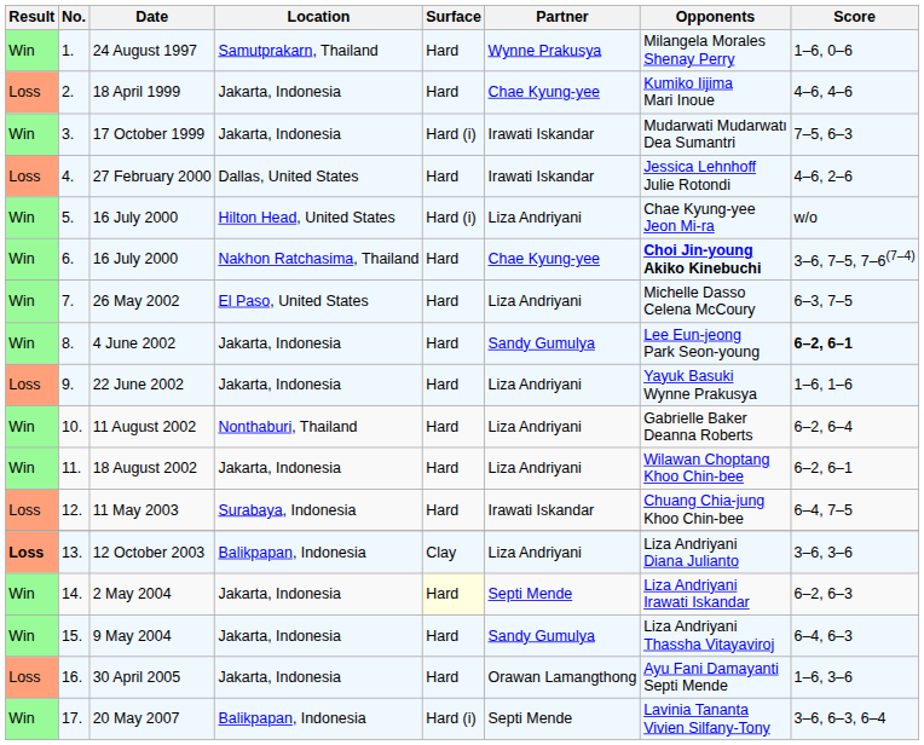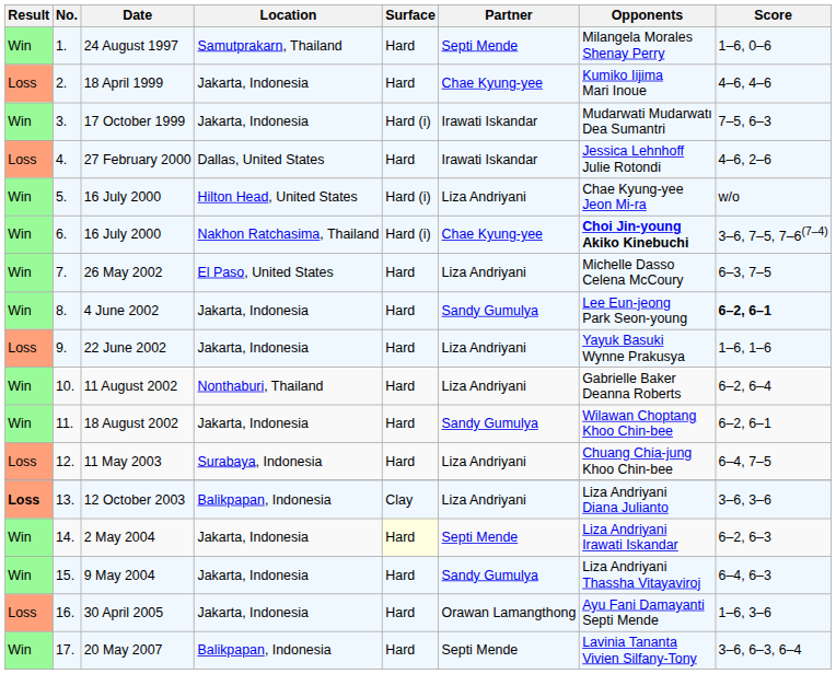 <table class="sortable wikitable" style="font-size:97%;">
 <tr>
 <th>Result</th>
 <th>No.</th>
 <th>Date</th>
 <th>Location</th>
 <th>Surface</th>
 <th>Partner</th>
 <th>Opponents</th>
 <th>Score</th>
 </tr>
 <tr style="background:#f0f8ff;">
 <td style="background:#98fb98;">Win</td>
 <td>1.</td>
 <td>24 August 1997</td>
 <td><a href='#'>Samutprakarn</a>, Thailand</td>
 <td>Hard</td>
-<td> <a href='#'>Wynne Prakusya</a></td>
+<td> <a href='#'>Septi Mende</a></td>
 <td> Milangela Morales <br>  <a href='#'>Shenay Perry</a></td>
 <td>1–6, 0–6</td>
 </tr>
 <tr style="background:#f0f8ff;">
 <td style="background:#ffa07a;">Loss</td>
 <td>2.</td>
 <td>18 April 1999</td>
 <td>Jakarta, Indonesia</td>
 <td>Hard</td>
 <td> <a href='#'>Chae Kyung-yee</a></td>
 <td> <a href='#'>Kumiko Iijima</a> <br>  Mari Inoue</td>
 <td>4–6, 4–6</td>
 </tr>
 <tr style="background:#f0f8ff;">
 <td style="background:#98fb98;">Win</td>
 <td>3.</td>
 <td>17 October 1999</td>
 <td>Jakarta, Indonesia</td>
 <td>Hard (i)</td>
 <td> Irawati Iskandar</td>
 <td> Mudarwati Mudarwatı <br>  Dea Sumantri</td>
 <td>7–5, 6–3</td>
 </tr>
 <tr style="background:#f0f8ff;">
 <td style="background:#ffa07a;">Loss</td>
 <td>4.</td>
 <td>27 February 2000</td>
 <td>Dallas, United States</td>
 <td>Hard</td>
 <td> Irawati Iskandar</td>
 <td> <a href='#'>Jessica Lehnhoff</a> <br>  Julie Rotondi</td>
 <td>4–6, 2–6</td>
 </tr>
 <tr style="background:#f0f8ff;">
 <td style="background:#98fb98;">Win</td>
 <td>5.</td>
 <td>16 July 2000</td>
 <td><a href='#'>Hilton Head</a>, United States</td>
 <td>Hard (i)</td>
 <td> Liza Andriyani</td>
 <td> Chae Kyung-yee <br>   <a href='#'>Jeon Mi-ra</a></td>
 <td>w/o</td>
 </tr>
 <tr style="background:#f0f8ff;">
 <td style="background:#98fb98;">Win</td>
 <td>6.</td>
 <td>16 July 2000</td>
 <td><a href='#'>Nakhon Ratchasima</a>, Thailand</td>
-<td>Hard</td>
+<td>Hard (i)</td>
 <td> <a href='#'>Chae Kyung-yee</a></td>
 <td><strong> <a href='#'>Choi Jin-young</a> <br>  Akiko Kinebuchi</strong></td>
 <td>3–6, 7–5, 7–6<sup>(7–4)</sup></td>
 </tr>
 <tr style="background:#f0f8ff;">
 <td style="background:#98fb98;">Win</td>
 <td>7.</td>
 <td>26 May 2002</td>
 <td><a href='#'>El Paso</a>, United States</td>
 <td>Hard</td>
 <td> Liza Andriyani</td>
 <td> Michelle Dasso <br>  Celena McCoury</td>
 <td>6–3, 7–5</td>
 </tr>
 <tr style="background:#f0f8ff;">
 <td style="background:#98fb98;">Win</td>
 <td>8.</td>
 <td>4 June 2002</td>
 <td>Jakarta, Indonesia</td>
 <td>Hard</td>
 <td> <a href='#'>Sandy Gumulya</a></td>
 <td> <a href='#'>Lee Eun-jeong</a> <br>  Park Seon-young</td>
 <td><strong>6–2, 6–1</strong></td>
 </tr>
 <tr style="background:#f0f8ff;">
 <td style="background:#ffa07a;">Loss</td>
 <td>9.</td>
 <td>22 June 2002</td>
 <td>Jakarta, Indonesia</td>
 <td>Hard</td>
 <td> Liza Andriyani</td>
 <td> <a href='#'>Yayuk Basuki</a> <br>  Wynne Prakusya</td>
 <td>1–6, 1–6</td>
 </tr>
 <tr>
 <td style="background:#98fb98;">Win</td>
 <td>10.</td>
 <td>11 August 2002</td>
 <td><a href='#'>Nonthaburi</a>, Thailand</td>
 <td>Hard</td>
 <td> Liza Andriyani</td>
 <td> Gabrielle Baker <br>  Deanna Roberts</td>
 <td>6–2, 6–4</td>
 </tr>
 <tr>
 <td style="background:#98fb98;">Win</td>
 <td>11.</td>
 <td>18 August 2002</td>
 <td>Jakarta, Indonesia</td>
 <td>Hard</td>
-<td> Liza Andriyani</td>
+<td> <a href='#'>Sandy Gumulya</a></td>
 <td> <a href='#'>Wilawan Choptang</a> <br>  <a href='#'>Khoo Chin-bee</a></td>
 <td>6–2, 6–1</td>
 </tr>
 <tr>
 <td style="background:#ffa07a;">Loss</td>
 <td>12.</td>
 <td>11 May 2003</td>
 <td><a href='#'>Surabaya</a>, Indonesia</td>
 <td>Hard</td>
-<td> Irawati Iskandar</td>
+<td> Liza Andriyani</td>
 <td> <a href='#'>Chuang Chia-jung</a> <br>  Khoo Chin-bee</td>
 <td>6–4, 7–5</td>
 </tr>
 <tr>
 </tr>
 <tr style="background:#f0f8ff;">
 <td style="background:#ffa07a;"><strong>Loss</strong></td>
 <td>13.</td>
 <td>12 October 2003</td>
 <td><a href='#'>Balikpapan</a>, Indonesia</td>
 <td>Clay</td>
 <td> Liza Andriyani</td>
 <td> Liza Andriyani <br>  <a href='#'>Diana Julianto</a></td>
 <td>3–6, 3–6</td>
 </tr>
 <tr>
 <td style="background:#98fb98;">Win</td>
 <td>14.</td>
 <td>2 May 2004</td>
 <td>Jakarta, Indonesia</td>
 <td style="background: lightyellow;">Hard</td>
 <td> <a href='#'>Septi Mende</a></td>
 <td> <a href='#'>Liza Andriyani</a> <br>  <a href='#'>Irawati Iskandar</a></td>
 <td>6–2, 6–3</td>
 </tr>
 <tr style="background:#f0f8ff;">
 <td style="background:#98fb98;">Win</td>
 <td>15.</td>
 <td>9 May 2004</td>
 <td>Jakarta, Indonesia</td>
 <td>Hard</td>
 <td> <a href='#'>Sandy Gumulya</a></td>
 <td> Liza Andriyani <br>  <a href='#'>Thassha Vitayaviroj</a></td>
 <td>6–4, 6–3</td>
 </tr>
 <tr style="background:#f0f8ff;">
 <td style="background:#ffa07a;">Loss</td>
 <td>16.</td>
 <td>30 April 2005</td>
 <td>Jakarta, Indonesia</td>
 <td>Hard</td>
 <td> Orawan Lamangthong</td>
 <td> <a href='#'>Ayu Fani Damayanti</a> <br>  Septi Mende</td>
 <td>1–6, 3–6</td>
 </tr>
 <tr style="background:#f0f8ff;">
 <td style="background:#98fb98;">Win</td>
 <td>17.</td>
 <td>20 May 2007</td>
 <td><a href='#'>Balikpapan</a>, Indonesia</td>
-<td>Hard (i)</td>
+<td>Hard</td>
 <td> Septi Mende</td>
 <td> <a href='#'>Lavinia Tananta</a> <br>  <a href='#'>Vivien Silfany-Tony</a></td>
 <td>3–6, 6–3, 6–4</td>
 </tr>
 </table>
